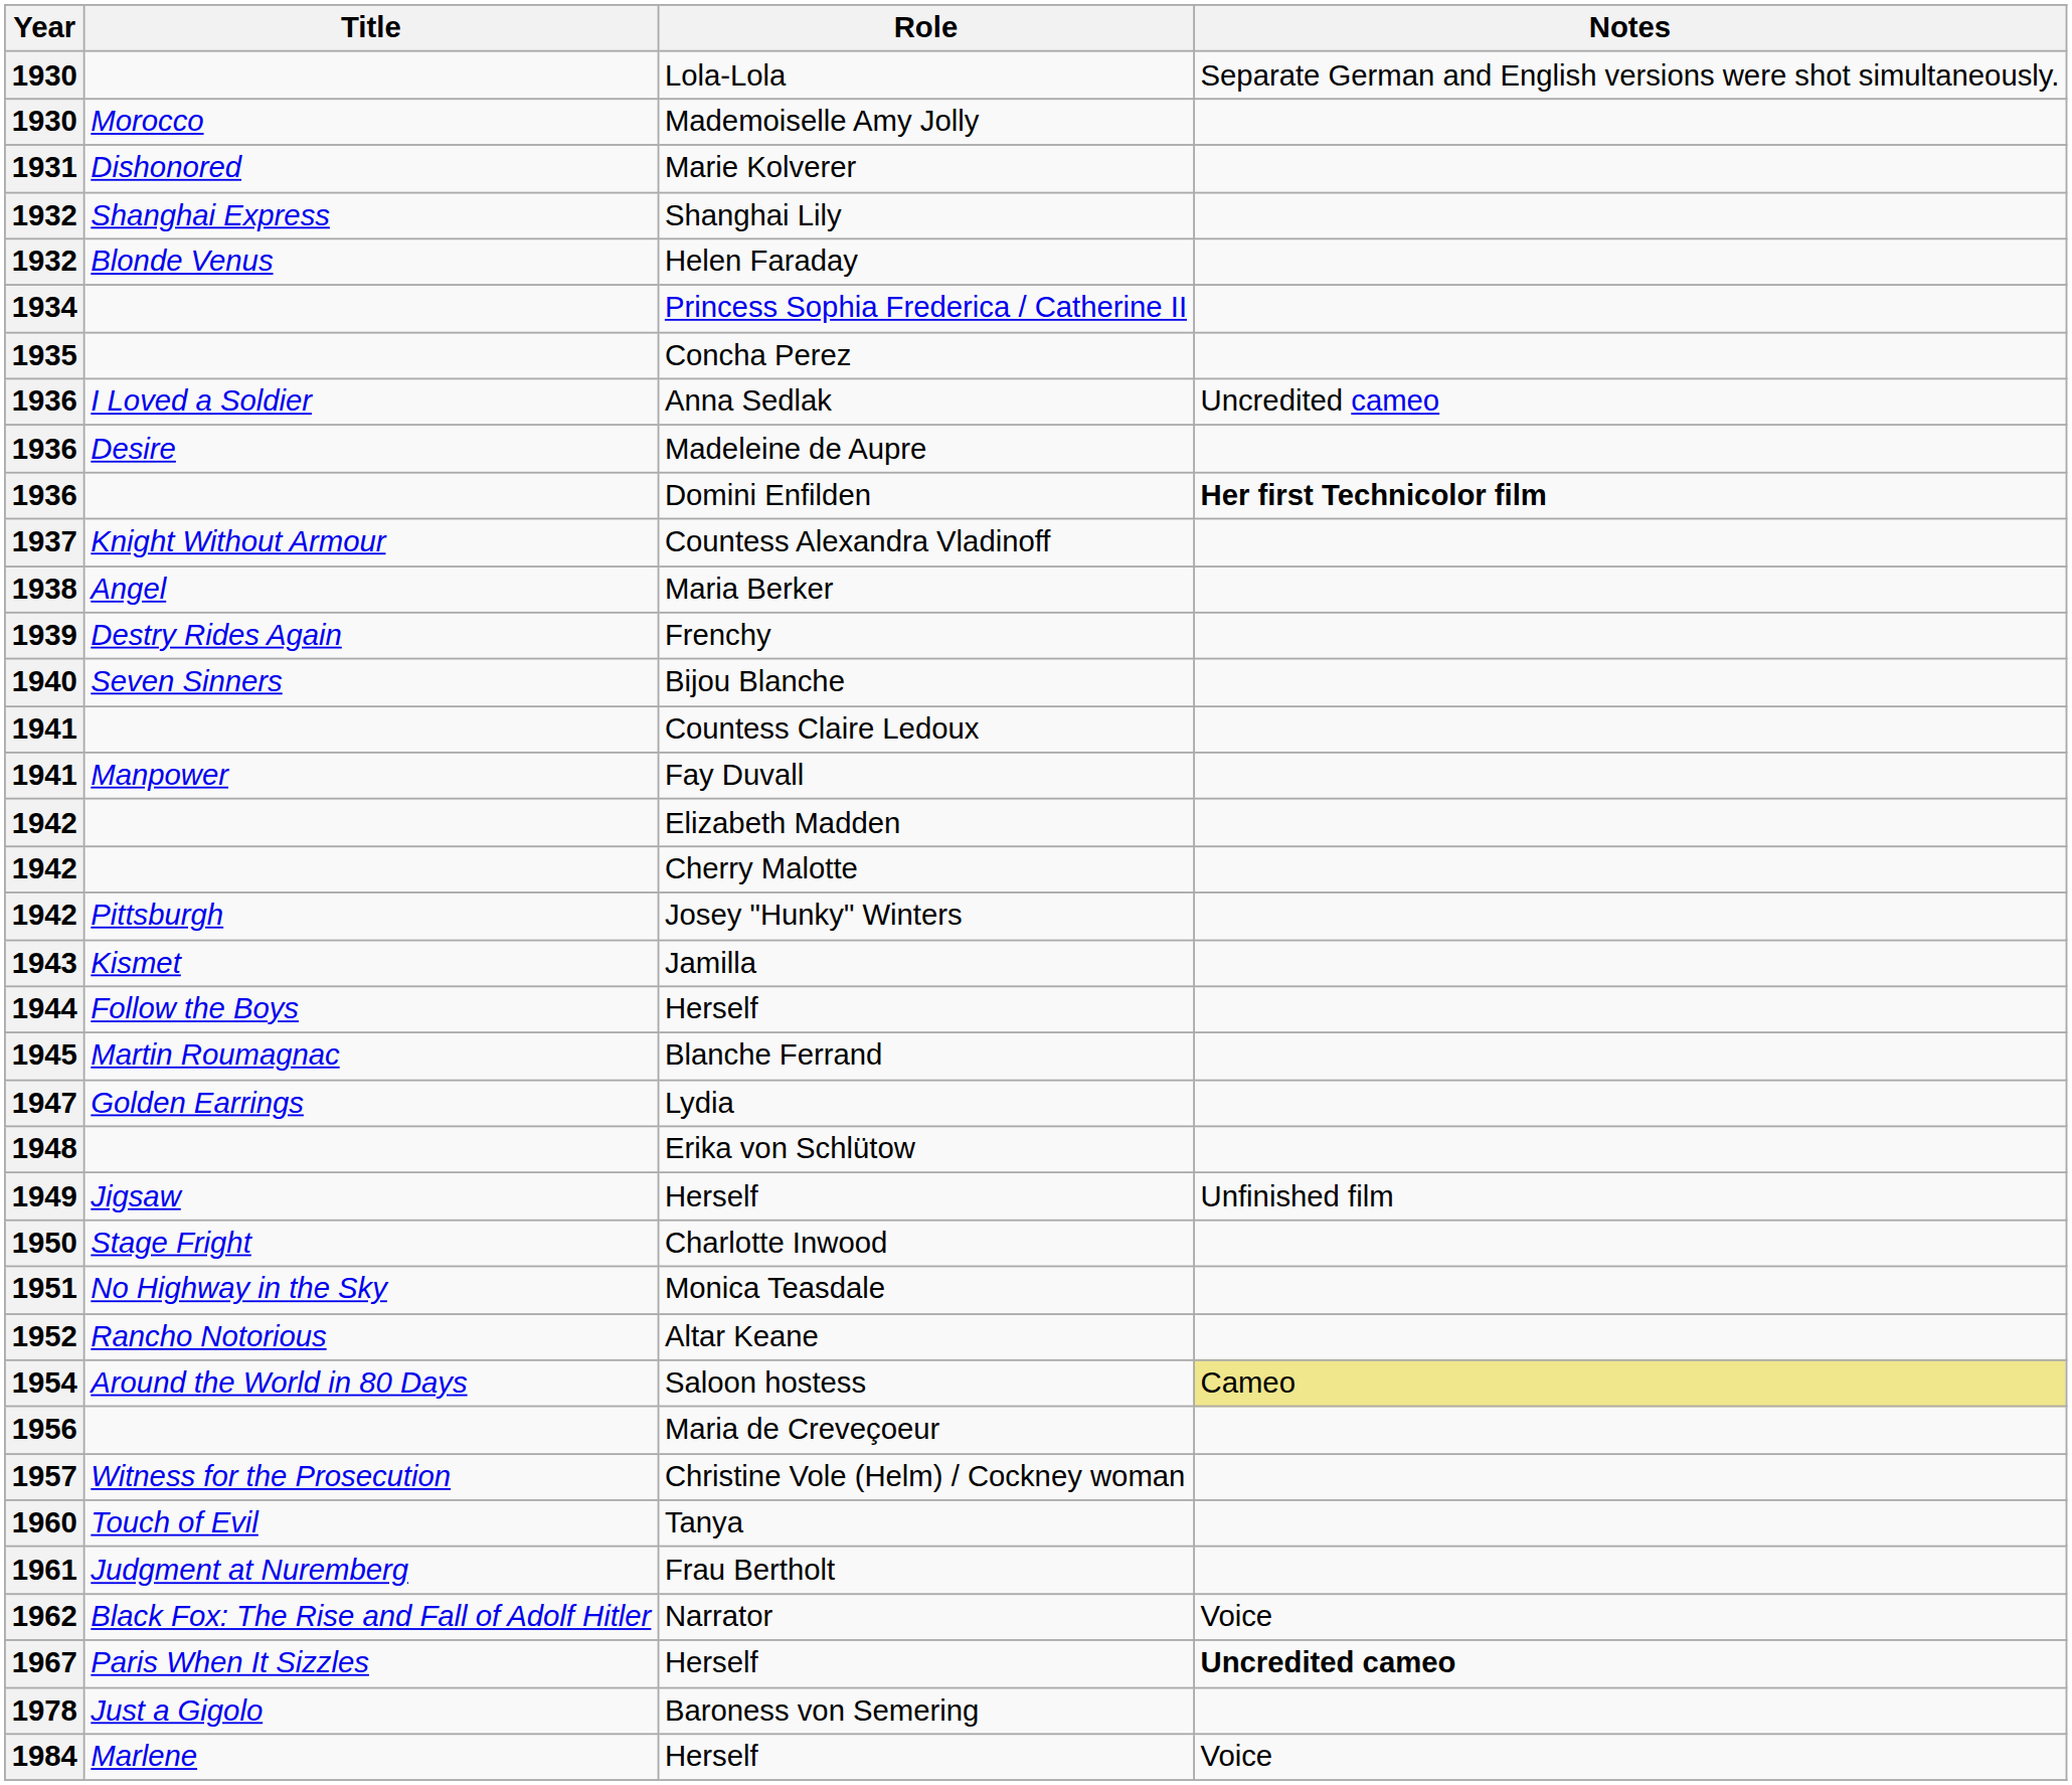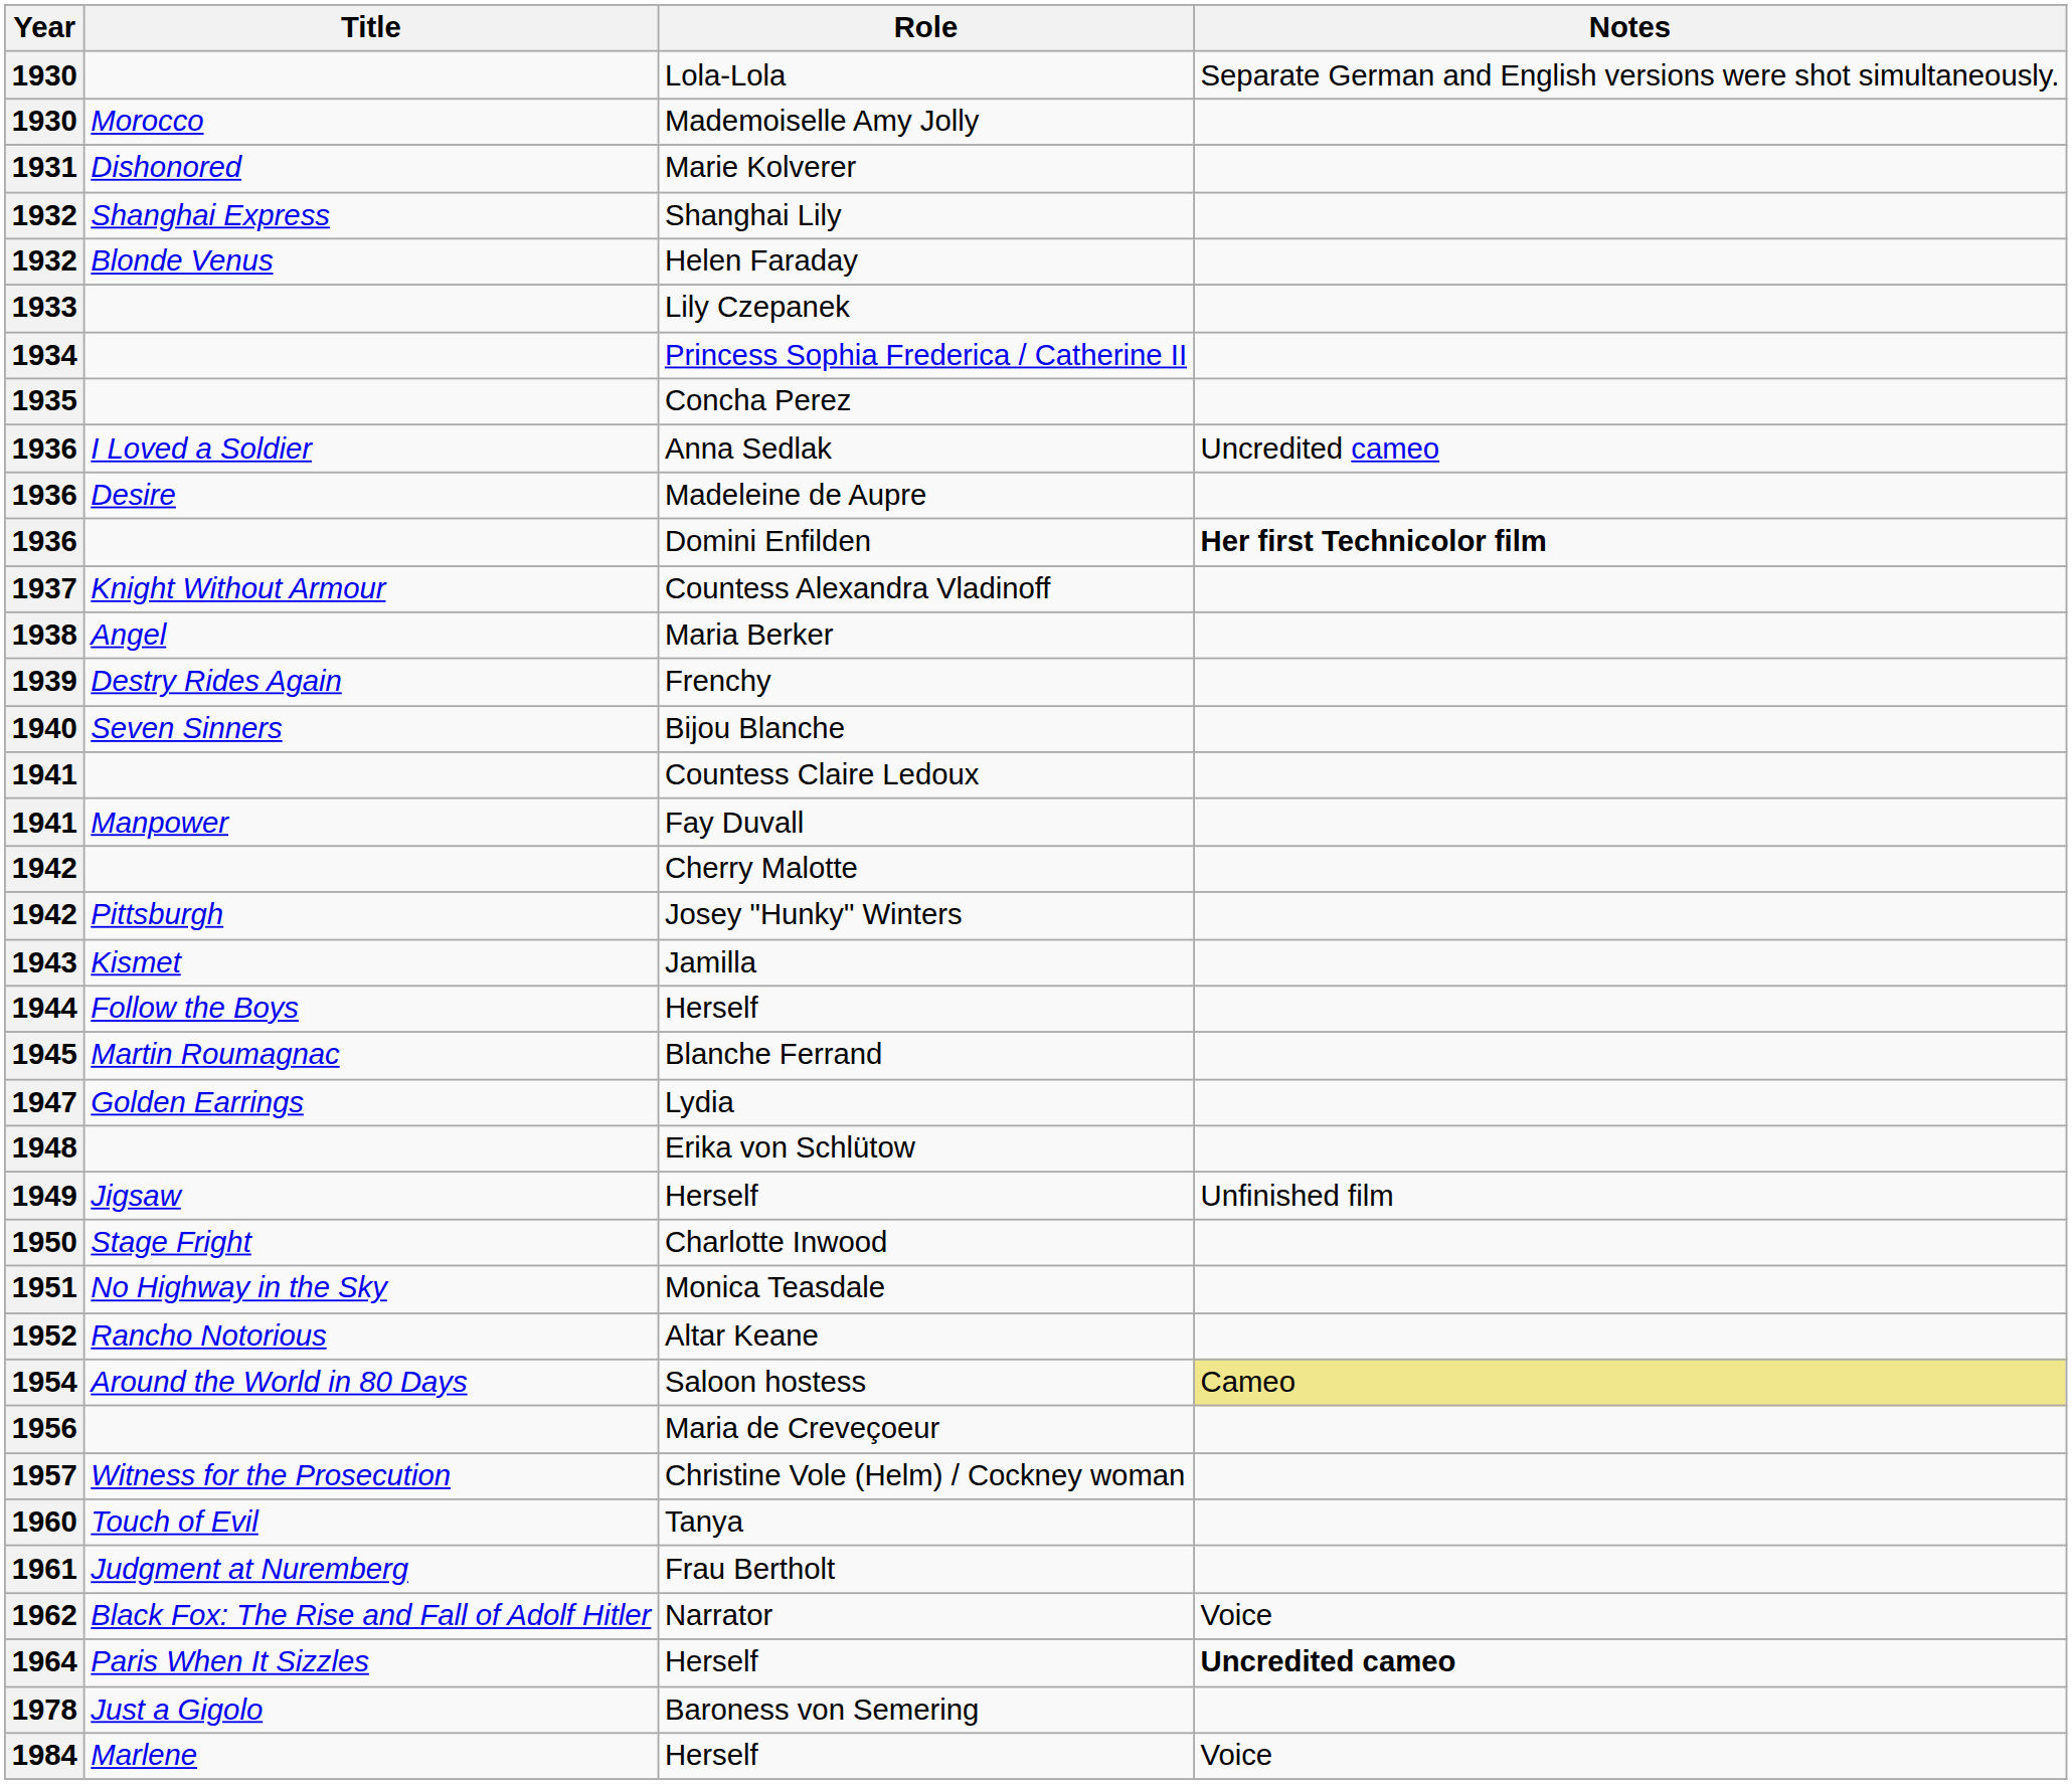 <table class="wikitable plainrowheaders sortable">
 <tr>
 <th scope="col">Year</th>
 <th scope="col">Title</th>
 <th scope="col">Role</th>
 <th scope="col" class="unsortable">Notes</th>
 </tr>
 <tr>
 <th scope="row">1930</th>
 <td><em></em></td>
 <td>Lola-Lola</td>
 <td>Separate German and English versions were shot simultaneously.</td>
 </tr>
 <tr>
 <th scope="row">1930</th>
 <td><em><a href='#'>Morocco</a></em></td>
 <td>Mademoiselle Amy Jolly</td>
 <td></td>
 </tr>
 <tr>
 <th scope="row">1931</th>
 <td><em><a href='#'>Dishonored</a></em></td>
 <td>Marie Kolverer</td>
 <td></td>
 </tr>
 <tr>
 <th scope="row">1932</th>
 <td><em><a href='#'>Shanghai Express</a></em></td>
 <td>Shanghai Lily</td>
 <td></td>
 </tr>
 <tr>
 <th scope="row">1932</th>
 <td><em><a href='#'>Blonde Venus</a></em></td>
 <td>Helen Faraday</td>
+<td></td>
+</tr>
+<tr>
+<th scope="row">1933</th>
+<td><em></em></td>
+<td>Lily Czepanek</td>
 <td></td>
 </tr>
 <tr>
 <th scope="row">1934</th>
 <td><em></em></td>
 <td><a href='#'>Princess Sophia Frederica / Catherine II</a></td>
 <td></td>
 </tr>
 <tr>
 <th scope="row">1935</th>
 <td><em></em></td>
 <td>Concha Perez</td>
 <td></td>
 </tr>
 <tr>
 <th scope="row">1936</th>
 <td><em><a href='#'>I Loved a Soldier</a></em></td>
 <td>Anna Sedlak</td>
 <td>Uncredited <a href='#'>cameo</a></td>
 </tr>
 <tr>
 <th scope="row">1936</th>
 <td><em><a href='#'>Desire</a></em></td>
 <td>Madeleine de Aupre</td>
 <td></td>
 </tr>
 <tr>
 <th scope="row">1936</th>
 <td><em></em></td>
 <td>Domini Enfilden</td>
 <td><strong>Her first Technicolor film</strong></td>
 </tr>
 <tr>
 <th scope="row">1937</th>
 <td><em><a href='#'>Knight Without Armour</a></em></td>
 <td>Countess Alexandra Vladinoff</td>
 <td></td>
 </tr>
 <tr>
 <th scope="row">1938</th>
 <td><em><a href='#'>Angel</a></em></td>
 <td>Maria Berker</td>
 <td></td>
 </tr>
 <tr>
 <th scope="row">1939</th>
 <td><em><a href='#'>Destry Rides Again</a></em></td>
 <td>Frenchy</td>
 <td></td>
 </tr>
 <tr>
 <th scope="row">1940</th>
 <td><em><a href='#'>Seven Sinners</a></em></td>
 <td>Bijou Blanche</td>
 <td></td>
 </tr>
 <tr>
 <th scope="row">1941</th>
 <td><em></em></td>
 <td>Countess Claire Ledoux</td>
 <td></td>
 </tr>
 <tr>
 <th scope="row">1941</th>
 <td><em><a href='#'>Manpower</a></em></td>
 <td>Fay Duvall</td>
-<td></td>
-</tr>
-<tr>
-<th scope="row">1942</th>
-<td><em></em></td>
-<td>Elizabeth Madden</td>
 <td></td>
 </tr>
 <tr>
 <th scope="row">1942</th>
 <td><em></em></td>
 <td>Cherry Malotte</td>
 <td></td>
 </tr>
 <tr>
 <th scope="row">1942</th>
 <td><em><a href='#'>Pittsburgh</a></em></td>
 <td>Josey "Hunky" Winters</td>
 <td></td>
 </tr>
 <tr>
 <th scope="row">1943</th>
 <td><em><a href='#'>Kismet</a></em></td>
 <td>Jamilla</td>
 <td></td>
 </tr>
 <tr>
 <th scope="row">1944</th>
 <td><em><a href='#'>Follow the Boys</a></em></td>
 <td>Herself</td>
 <td></td>
 </tr>
 <tr>
 <th scope="row">1945</th>
 <td><em><a href='#'>Martin Roumagnac</a></em></td>
 <td>Blanche Ferrand</td>
 <td></td>
 </tr>
 <tr>
 <th scope="row">1947</th>
 <td><em><a href='#'>Golden Earrings</a></em></td>
 <td>Lydia</td>
 <td></td>
 </tr>
 <tr>
 <th scope="row">1948</th>
 <td><em></em></td>
 <td>Erika von Schlütow</td>
 <td></td>
 </tr>
 <tr>
 <th scope="row">1949</th>
 <td><em><a href='#'>Jigsaw</a></em></td>
 <td>Herself</td>
 <td>Unfinished film</td>
 </tr>
 <tr>
 <th scope="row">1950</th>
 <td><em><a href='#'>Stage Fright</a></em></td>
 <td>Charlotte Inwood</td>
 <td></td>
 </tr>
 <tr>
 <th scope="row">1951</th>
 <td><em><a href='#'>No Highway in the Sky</a></em></td>
 <td>Monica Teasdale</td>
 <td></td>
 </tr>
 <tr>
 <th scope="row">1952</th>
 <td><em><a href='#'>Rancho Notorious</a></em></td>
 <td>Altar Keane</td>
 <td></td>
 </tr>
 <tr>
 <th scope="row">1954</th>
 <td><em><a href='#'>Around the World in 80 Days</a></em></td>
 <td>Saloon hostess</td>
 <td style="background: khaki;">Cameo</td>
 </tr>
 <tr>
 <th scope="row">1956</th>
 <td><em></em></td>
 <td>Maria de Creveçoeur</td>
 <td></td>
 </tr>
 <tr>
 <th scope="row">1957</th>
 <td><em><a href='#'>Witness for the Prosecution</a></em></td>
 <td>Christine Vole (Helm) / Cockney woman</td>
 <td></td>
 </tr>
 <tr>
 <th scope="row">1960</th>
 <td><em><a href='#'>Touch of Evil</a></em></td>
 <td>Tanya</td>
 <td></td>
 </tr>
 <tr>
 <th scope="row">1961</th>
 <td><em><a href='#'>Judgment at Nuremberg</a></em></td>
 <td>Frau Bertholt</td>
 <td></td>
 </tr>
 <tr>
 <th scope="row">1962</th>
 <td><em><a href='#'>Black Fox: The Rise and Fall of Adolf Hitler</a></em></td>
 <td>Narrator</td>
 <td>Voice</td>
 </tr>
 <tr>
-<th scope="row">1967</th>
+<th scope="row">1964</th>
 <td><em><a href='#'>Paris When It Sizzles</a></em></td>
 <td>Herself</td>
 <td><strong>Uncredited cameo</strong></td>
 </tr>
 <tr>
 <th scope="row">1978</th>
 <td><em><a href='#'>Just a Gigolo</a></em></td>
 <td>Baroness von Semering</td>
 <td></td>
 </tr>
 <tr>
 <th scope="row">1984</th>
 <td><em><a href='#'>Marlene</a></em></td>
 <td>Herself</td>
 <td>Voice</td>
 </tr>
 </table>
